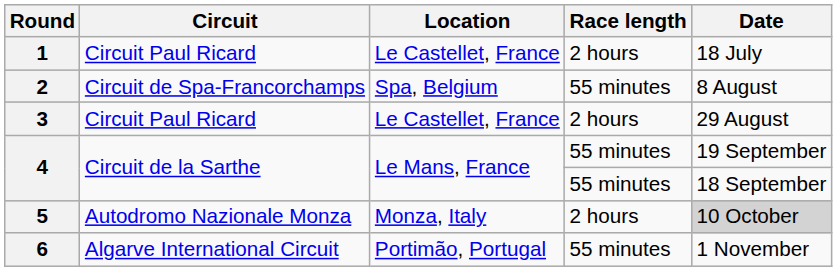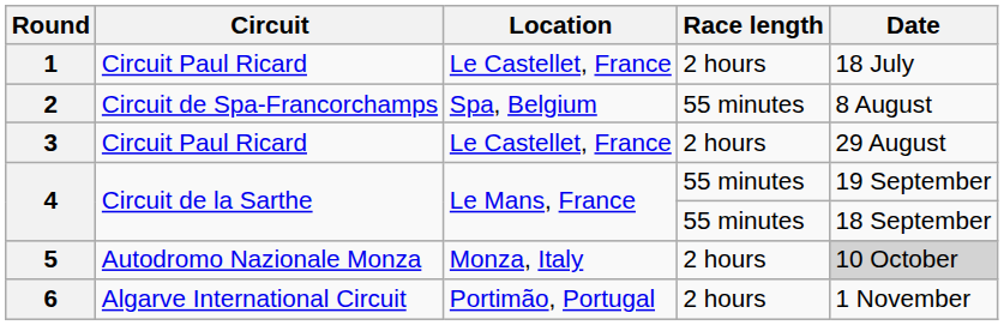 <table class="wikitable" style="font-size:85%;">
 <tr>
 <th>Round</th>
 <th>Circuit</th>
 <th>Location</th>
 <th>Race length</th>
 <th>Date</th>
 </tr>
 <tr>
 <th>1</th>
 <td> <a href='#'>Circuit Paul Ricard</a></td>
 <td><a href='#'>Le Castellet</a>, <a href='#'>France</a></td>
 <td>2 hours</td>
 <td>18 July</td>
 </tr>
 <tr>
 <th>2</th>
 <td> <a href='#'>Circuit de Spa-Francorchamps</a></td>
 <td><a href='#'>Spa</a>, <a href='#'>Belgium</a></td>
 <td>55 minutes</td>
 <td>8 August</td>
 </tr>
 <tr>
 <th>3</th>
 <td> <a href='#'>Circuit Paul Ricard</a></td>
 <td><a href='#'>Le Castellet</a>, <a href='#'>France</a></td>
 <td>2 hours</td>
 <td>29 August</td>
 </tr>
 <tr>
 <th rowspan="2">4</th>
 <td rowspan="2"> <a href='#'>Circuit de la Sarthe</a></td>
 <td rowspan="2"><a href='#'>Le Mans</a>, <a href='#'>France</a></td>
 <td>55 minutes</td>
 <td>19 September</td>
 </tr>
 <tr>
 <td>55 minutes</td>
 <td>18 September</td>
 </tr>
 <tr>
 <th>5</th>
 <td> <a href='#'>Autodromo Nazionale Monza</a></td>
 <td><a href='#'>Monza</a>, <a href='#'>Italy</a></td>
 <td>2 hours</td>
 <td style="background: lightgrey;">10 October</td>
 </tr>
 <tr>
 <th>6</th>
 <td> <a href='#'>Algarve International Circuit</a></td>
 <td><a href='#'>Portimão</a>, <a href='#'>Portugal</a></td>
-<td>55 minutes</td>
+<td>2 hours</td>
 <td>1 November</td>
 </tr>
 </table>
